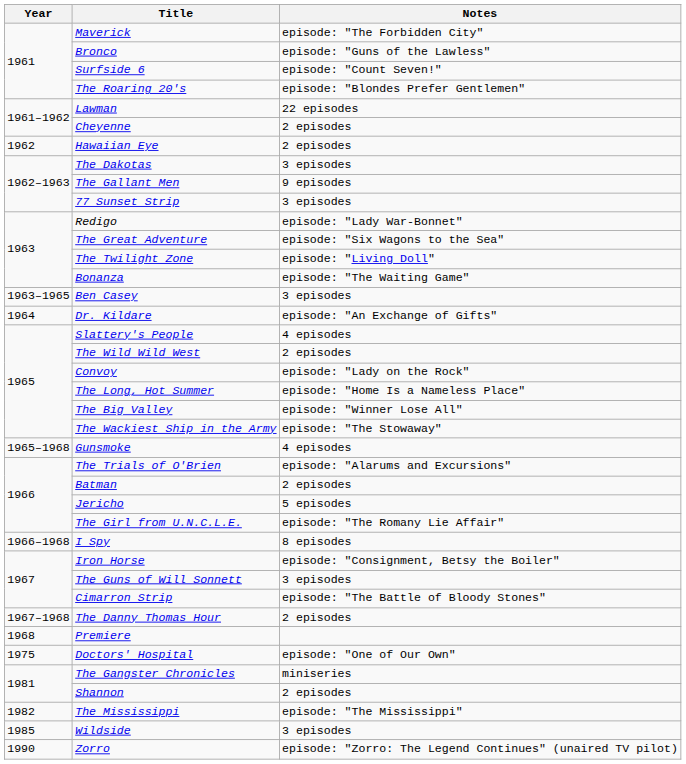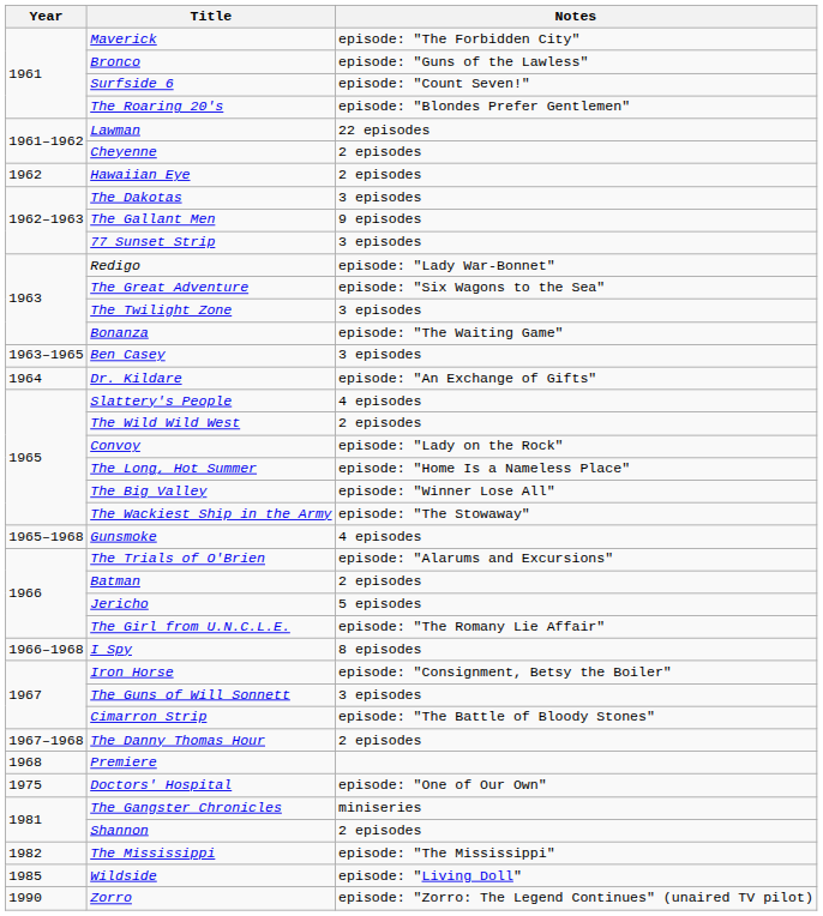 <table class="wikitable">
 <tr>
 <th>Year</th>
 <th>Title</th>
 <th>Notes</th>
 </tr>
 <tr>
 <td rowspan=4>1961</td>
 <td><em><a href='#'>Maverick</a></em></td>
 <td>episode: "The Forbidden City"</td>
 </tr>
 <tr>
 <td><em><a href='#'>Bronco</a></em></td>
 <td>episode: "Guns of the Lawless"</td>
 </tr>
 <tr>
 <td><em><a href='#'>Surfside 6</a></em></td>
 <td>episode: "Count Seven!"</td>
 </tr>
 <tr>
 <td><em><a href='#'>The Roaring 20's</a></em></td>
 <td>episode: "Blondes Prefer Gentlemen"</td>
 </tr>
 <tr>
 <td rowspan=2>1961–1962</td>
 <td><em><a href='#'>Lawman</a></em></td>
 <td>22 episodes</td>
 </tr>
 <tr>
 <td><em><a href='#'>Cheyenne</a></em></td>
 <td>2 episodes</td>
 </tr>
 <tr>
 <td>1962</td>
 <td><em><a href='#'>Hawaiian Eye</a></em></td>
 <td>2 episodes</td>
 </tr>
 <tr>
 <td rowspan=3>1962–1963</td>
 <td><em><a href='#'>The Dakotas</a></em></td>
 <td>3 episodes</td>
 </tr>
 <tr>
 <td><em><a href='#'>The Gallant Men</a></em></td>
 <td>9 episodes</td>
 </tr>
 <tr>
 <td><em><a href='#'>77 Sunset Strip</a></em></td>
 <td>3 episodes</td>
 </tr>
 <tr>
 <td rowspan=4>1963</td>
 <td><em>Redigo</em></td>
 <td>episode: "Lady War-Bonnet"</td>
 </tr>
 <tr>
 <td><em><a href='#'>The Great Adventure</a></em></td>
 <td>episode: "Six Wagons to the Sea"</td>
 </tr>
 <tr>
 <td><em><a href='#'>The Twilight Zone</a></em></td>
-<td>episode: "<a href='#'>Living Doll</a>"</td>
+<td>3 episodes</td>
 </tr>
 <tr>
 <td><em><a href='#'>Bonanza</a></em></td>
 <td>episode: "The Waiting Game"</td>
 </tr>
 <tr>
 <td>1963–1965</td>
 <td><em><a href='#'>Ben Casey</a></em></td>
 <td>3 episodes</td>
 </tr>
 <tr>
 <td>1964</td>
 <td><em><a href='#'>Dr. Kildare</a></em></td>
 <td>episode: "An Exchange of Gifts"</td>
 </tr>
 <tr>
 <td rowspan=6>1965</td>
 <td><em><a href='#'>Slattery's People</a></em></td>
 <td>4 episodes</td>
 </tr>
 <tr>
 <td><em><a href='#'>The Wild Wild West</a></em></td>
 <td>2 episodes</td>
 </tr>
 <tr>
 <td><em><a href='#'>Convoy</a></em></td>
 <td>episode: "Lady on the Rock"</td>
 </tr>
 <tr>
 <td><em><a href='#'>The Long, Hot Summer</a></em></td>
 <td>episode: "Home Is a Nameless Place"</td>
 </tr>
 <tr>
 <td><em><a href='#'>The Big Valley</a></em></td>
 <td>episode: "Winner Lose All"</td>
 </tr>
 <tr>
 <td><em><a href='#'>The Wackiest Ship in the Army</a></em></td>
 <td>episode: "The Stowaway"</td>
 </tr>
 <tr>
 <td>1965–1968</td>
 <td><em><a href='#'>Gunsmoke</a></em></td>
 <td>4 episodes</td>
 </tr>
 <tr>
 <td rowspan=4>1966</td>
 <td><em><a href='#'>The Trials of O'Brien</a></em></td>
 <td>episode: "Alarums and Excursions"</td>
 </tr>
 <tr>
 <td><em><a href='#'>Batman</a></em></td>
 <td>2 episodes</td>
 </tr>
 <tr>
 <td><em><a href='#'>Jericho</a></em></td>
 <td>5 episodes</td>
 </tr>
 <tr>
 <td><em><a href='#'>The Girl from U.N.C.L.E.</a></em></td>
 <td>episode: "The Romany Lie Affair"</td>
 </tr>
 <tr>
 <td>1966–1968</td>
 <td><em><a href='#'>I Spy</a></em></td>
 <td>8 episodes</td>
 </tr>
 <tr>
 <td rowspan=3>1967</td>
 <td><em><a href='#'>Iron Horse</a></em></td>
 <td>episode: "Consignment, Betsy the Boiler"</td>
 </tr>
 <tr>
 <td><em><a href='#'>The Guns of Will Sonnett</a></em></td>
 <td>3 episodes</td>
 </tr>
 <tr>
 <td><em><a href='#'>Cimarron Strip</a></em></td>
 <td>episode: "The Battle of Bloody Stones"</td>
 </tr>
 <tr>
 <td>1967–1968</td>
 <td><em><a href='#'>The Danny Thomas Hour</a></em></td>
 <td>2 episodes</td>
 </tr>
 <tr>
 <td>1968</td>
 <td><em><a href='#'>Premiere</a></em></td>
 <td></td>
 </tr>
 <tr>
 <td>1975</td>
 <td><em><a href='#'>Doctors' Hospital</a></em></td>
 <td>episode: "One of Our Own"</td>
 </tr>
 <tr>
 <td rowspan=2>1981</td>
 <td><em><a href='#'>The Gangster Chronicles</a></em></td>
 <td>miniseries</td>
 </tr>
 <tr>
 <td><em><a href='#'>Shannon</a></em></td>
 <td>2 episodes</td>
 </tr>
 <tr>
 <td>1982</td>
 <td><em><a href='#'>The Mississippi</a></em></td>
 <td>episode: "The Mississippi"</td>
 </tr>
 <tr>
 <td>1985</td>
 <td><em><a href='#'>Wildside</a></em></td>
-<td>3 episodes</td>
+<td>episode: "<a href='#'>Living Doll</a>"</td>
 </tr>
 <tr>
 <td>1990</td>
 <td><em><a href='#'>Zorro</a></em></td>
 <td>episode: "Zorro: The Legend Continues" (unaired TV pilot)</td>
 </tr>
 </table>
